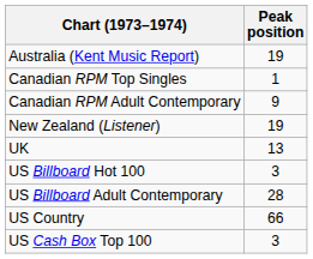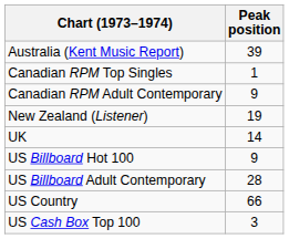 <table class="wikitable sortable">
 <tr>
 <th align="left">Chart (1973–1974)</th>
 <th align="left">Peak<br>position</th>
 </tr>
 <tr>
 <td>Australia (<a href='#'>Kent Music Report</a>)</td>
-<td style="text-align:center;">19</td>
+<td style="text-align:center;">39</td>
 </tr>
 <tr>
 <td>Canadian <em>RPM</em> Top Singles</td>
 <td style="text-align:center;">1</td>
 </tr>
 <tr>
 <td>Canadian <em>RPM</em> Adult Contemporary</td>
 <td style="text-align:center;">9</td>
 </tr>
 <tr>
 <td>New Zealand (<em>Listener</em>)</td>
 <td style="text-align:center;">19</td>
 </tr>
 <tr>
 <td>UK</td>
-<td style="text-align:center;">13</td>
+<td style="text-align:center;">14</td>
 </tr>
 <tr>
 <td>US <em><a href='#'>Billboard</a></em> Hot 100</td>
-<td style="text-align:center;">3</td>
+<td style="text-align:center;">9</td>
 </tr>
 <tr>
 <td>US <em><a href='#'>Billboard</a></em> Adult Contemporary</td>
 <td style="text-align:center;">28</td>
 </tr>
 <tr>
 <td>US Country</td>
 <td style="text-align:center;">66</td>
 </tr>
 <tr>
 <td>US <a href='#'><em>Cash Box</em></a> Top 100</td>
 <td align="center">3</td>
 </tr>
 </table>
